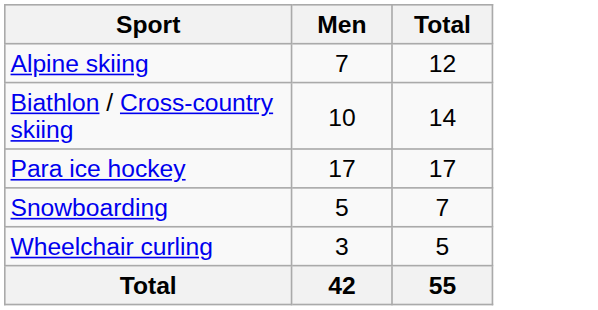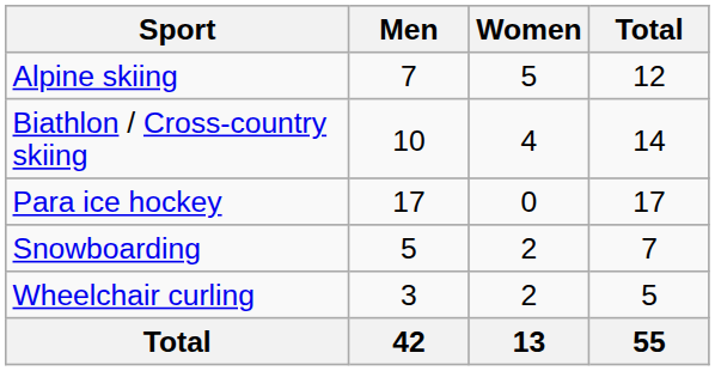 <table class="sortable wikitable" style="text-align:center; font-size: 95%">
 <tr>
 <th width=170>Sport</th>
 <th width=55>Men</th>
+<th width=55>Women</th>
 <th width=55>Total</th>
 </tr>
 <tr>
 <td align=left><a href='#'>Alpine skiing</a></td>
 <td>7</td>
+<td>5</td>
 <td>12</td>
 </tr>
 <tr>
 <td align=left><a href='#'>Biathlon</a> / <a href='#'>Cross-country skiing</a></td>
 <td>10</td>
+<td>4</td>
 <td>14</td>
 </tr>
 <tr>
 <td align=left><a href='#'>Para ice hockey</a></td>
 <td>17</td>
+<td>0</td>
 <td>17</td>
 </tr>
 <tr>
 <td align=left><a href='#'>Snowboarding</a></td>
 <td>5</td>
+<td>2</td>
 <td>7</td>
 </tr>
 <tr>
 <td align=left><a href='#'>Wheelchair curling</a></td>
 <td>3</td>
+<td>2</td>
 <td>5</td>
 </tr>
 <tr>
 <th>Total</th>
 <th>42</th>
+<th>13</th>
 <th>55</th>
 </tr>
 </table>
